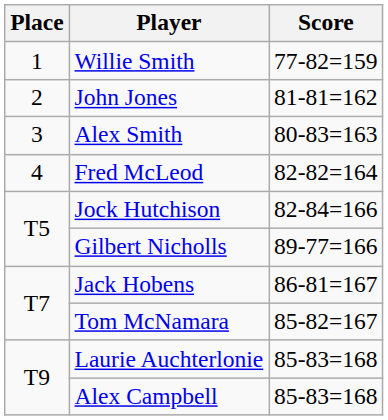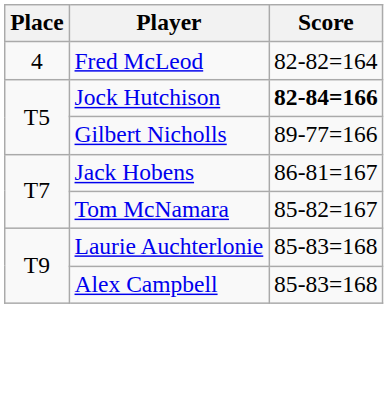 <table class=wikitable>
 <tr>
 <th>Place</th>
 <th>Player</th>
 <th>Score</th>
-</tr>
-<tr>
-<td align=center>1</td>
-<td> <a href='#'>Willie Smith</a></td>
-<td>77-82=159</td>
-</tr>
-<tr>
-<td align=center>2</td>
-<td> <a href='#'>John Jones</a></td>
-<td>81-81=162</td>
-</tr>
-<tr>
-<td align=center>3</td>
-<td> <a href='#'>Alex Smith</a></td>
-<td>80-83=163</td>
 </tr>
 <tr>
 <td align=center>4</td>
 <td> <a href='#'>Fred McLeod</a></td>
 <td>82-82=164</td>
 </tr>
 <tr>
 <td rowspan=2 align=center>T5</td>
 <td> <a href='#'>Jock Hutchison</a></td>
-<td>82-84=166</td>
+<td><strong>82-84=166</strong></td>
 </tr>
 <tr>
 <td> <a href='#'>Gilbert Nicholls</a></td>
 <td>89-77=166</td>
 </tr>
 <tr>
 <td rowspan=2 align=center>T7</td>
 <td> <a href='#'>Jack Hobens</a></td>
 <td>86-81=167</td>
 </tr>
 <tr>
 <td> <a href='#'>Tom McNamara</a></td>
 <td>85-82=167</td>
 </tr>
 <tr>
 <td rowspan=2 align=center>T9</td>
 <td> <a href='#'>Laurie Auchterlonie</a></td>
 <td>85-83=168</td>
 </tr>
 <tr>
 <td> <a href='#'>Alex Campbell</a></td>
 <td>85-83=168</td>
 </tr>
 </table>
